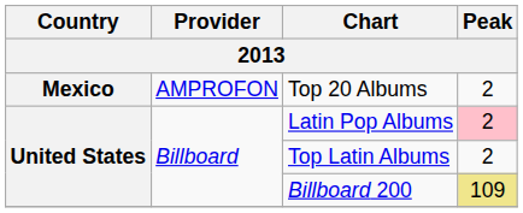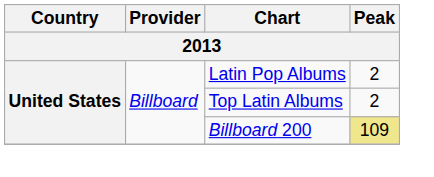 <table class="wikitable plainrowheaders sortable">
 <tr>
 <th>Country</th>
 <th>Provider</th>
 <th>Chart</th>
 <th>Peak</th>
 </tr>
 <tr>
 <th colspan="4">2013</th>
 </tr>
 <tr>
-<th scope="row">Mexico</th>
-<td><a href='#'>AMPROFON</a></td>
-<td>Top 20 Albums</td>
-<td align="center">2</td>
-</tr>
-<tr>
 <th scope="row" rowspan="3">United States</th>
 <td rowspan="3"><em><a href='#'>Billboard</a></em></td>
 <td><a href='#'>Latin Pop Albums</a></td>
-<td align="center" style="background: pink;">2</td>
+<td align="center">2</td>
 </tr>
 <tr>
 <td><a href='#'>Top Latin Albums</a></td>
 <td align="center">2</td>
 </tr>
 <tr>
 <td><a href='#'><em>Billboard</em> 200</a></td>
 <td align="center" style="background: khaki;">109</td>
 </tr>
 <tr>
 </tr>
 </table>
